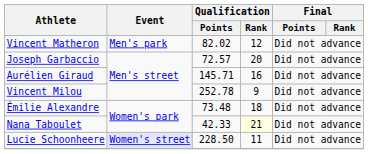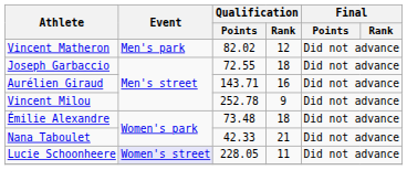 <table class="wikitable" style="font-size:90%">
 <tr>
 <th rowspan=2>Athlete</th>
 <th rowspan=2>Event</th>
 <th colspan=2>Qualification</th>
 <th colspan=2>Final</th>
 </tr>
 <tr style="font-size: 95%">
 <th>Points</th>
 <th>Rank</th>
 <th>Points</th>
 <th>Rank</th>
 </tr>
 <tr align=center>
 <td align=left><a href='#'>Vincent Matheron</a></td>
 <td align=left><a href='#'>Men's park</a></td>
 <td>82.02</td>
 <td>12</td>
 <td colspan="2">Did not advance</td>
 </tr>
 <tr align=center>
 <td align=left><a href='#'>Joseph Garbaccio</a></td>
 <td align=left rowspan=3><a href='#'>Men's street</a></td>
-<td>72.57</td>
-<td>20</td>
+<td>72.55</td>
+<td>18</td>
 <td colspan="2">Did not advance</td>
 </tr>
 <tr align=center>
 <td align=left><a href='#'>Aurélien Giraud</a></td>
-<td>145.71</td>
+<td>143.71</td>
 <td>16</td>
 <td colspan="2">Did not advance</td>
 </tr>
 <tr align=center>
 <td align=left><a href='#'>Vincent Milou</a></td>
 <td>252.78</td>
 <td>9</td>
 <td colspan="2">Did not advance</td>
 </tr>
 <tr align=center>
 <td align=left><a href='#'>Émilie Alexandre</a></td>
 <td align=left rowspan=2><a href='#'>Women's park</a></td>
 <td>73.48</td>
 <td>18</td>
 <td colspan="2">Did not advance</td>
 </tr>
 <tr align=center>
 <td align=left><a href='#'>Nana Taboulet</a></td>
 <td>42.33</td>
-<td style="background: lightyellow;">21</td>
+<td>21</td>
 <td colspan="2">Did not advance</td>
 </tr>
 <tr align=center>
 <td align=left><a href='#'>Lucie Schoonheere</a></td>
 <td align=left style="background: lavender;"><a href='#'>Women's street</a></td>
-<td>228.50</td>
+<td>228.05</td>
 <td>11</td>
 <td colspan="2">Did not advance</td>
 </tr>
 <tr>
 </tr>
 </table>
